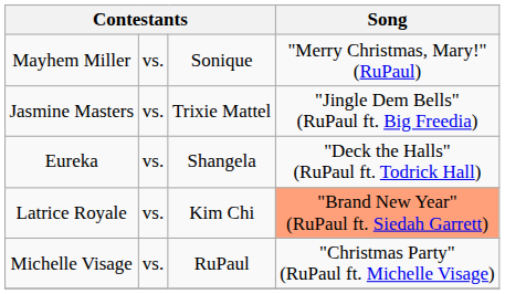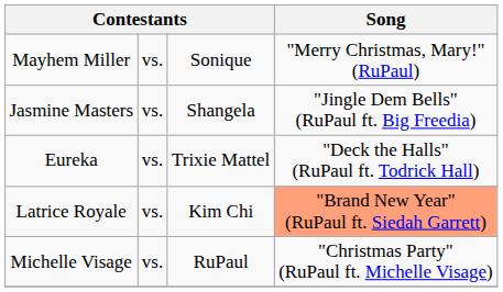 <table class="wikitable" style="text-align:center">
 <tr>
 <th colspan="3">Contestants</th>
 <th>Song</th>
 </tr>
 <tr>
 <td>Mayhem Miller</td>
 <td>vs.</td>
 <td>Sonique</td>
 <td>"Merry Christmas, Mary!"<br>(<a href='#'>RuPaul</a>)</td>
 </tr>
 <tr>
 <td nowrap>Jasmine Masters</td>
 <td>vs.</td>
-<td nowrap>Trixie Mattel</td>
+<td>Shangela</td>
 <td>"Jingle Dem Bells"<br>(RuPaul ft. <a href='#'>Big Freedia</a>)</td>
 </tr>
 <tr>
 <td>Eureka</td>
 <td>vs.</td>
-<td>Shangela</td>
+<td nowrap>Trixie Mattel</td>
 <td>"Deck the Halls"<br>(RuPaul ft. <a href='#'>Todrick Hall</a>)</td>
 </tr>
 <tr>
 <td>Latrice Royale</td>
 <td>vs.</td>
 <td>Kim Chi</td>
 <td style="background: lightsalmon;">"Brand New Year"<br>(RuPaul ft. <a href='#'>Siedah Garrett</a>)</td>
 </tr>
 <tr>
 <td>Michelle Visage</td>
 <td>vs.</td>
 <td>RuPaul</td>
 <td nowrap>"Christmas Party"<br>(RuPaul ft. <a href='#'>Michelle Visage</a>)</td>
 </tr>
 <tr>
 </tr>
 </table>
